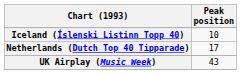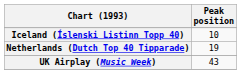 <table class="wikitable sortable plainrowheaders" style="text-align:center">
 <tr>
 <th>Chart (1993)</th>
 <th>Peak<br>position</th>
 </tr>
 <tr>
 </tr>
 <tr>
 <th scope="row">Iceland (<a href='#'>Íslenski Listinn Topp 40</a>)</th>
 <td>10</td>
 </tr>
 <tr>
 <th scope="row">Netherlands (<a href='#'>Dutch Top 40 Tipparade</a>)</th>
-<td>17</td>
+<td>19</td>
 </tr>
 <tr>
 </tr>
 <tr>
 </tr>
 <tr>
 <th scope="row">UK Airplay (<em><a href='#'>Music Week</a></em>)</th>
 <td>43</td>
 </tr>
 <tr>
 </tr>
 </table>
